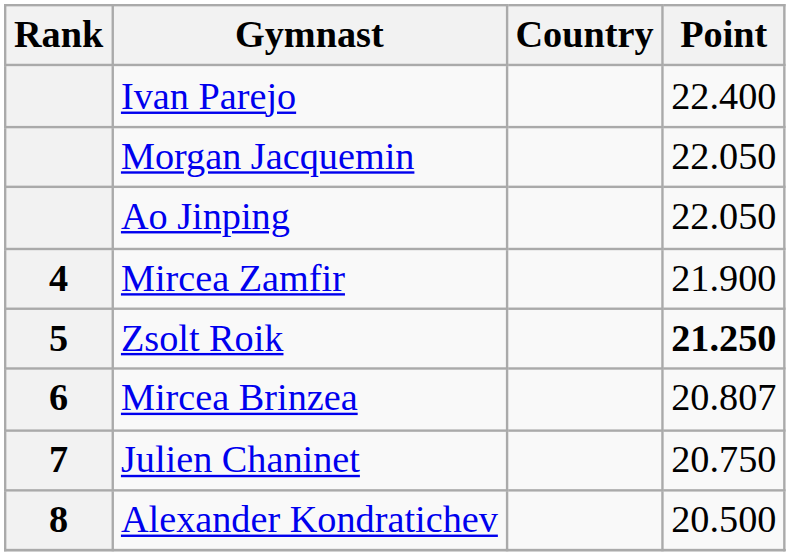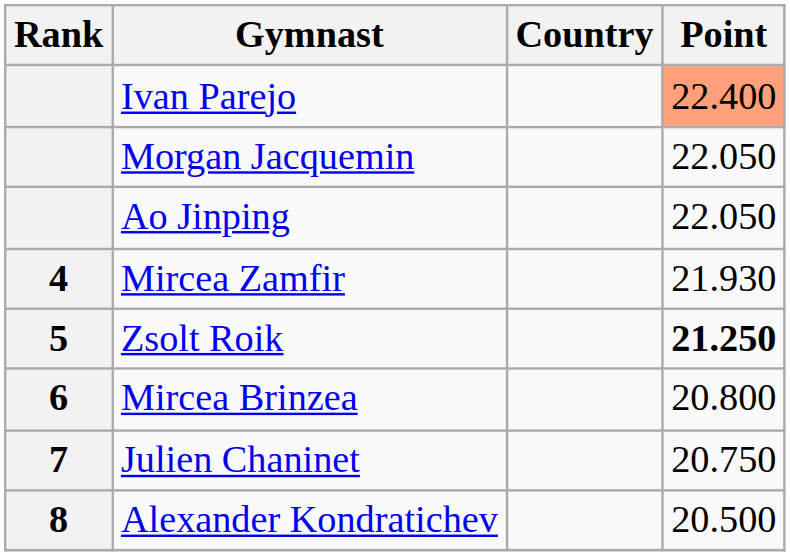 <table class="wikitable sortable">
 <tr>
 <th>Rank</th>
 <th>Gymnast</th>
 <th>Country</th>
 <th>Point</th>
 </tr>
 <tr>
 <th></th>
 <td><a href='#'>Ivan Parejo</a></td>
 <td></td>
-<td>22.400</td>
+<td style="background: lightsalmon;">22.400</td>
 </tr>
 <tr>
 <th></th>
 <td><a href='#'>Morgan Jacquemin</a></td>
 <td></td>
 <td>22.050</td>
 </tr>
 <tr>
 <th></th>
 <td><a href='#'>Ao Jinping</a></td>
 <td></td>
 <td>22.050</td>
 </tr>
 <tr>
 <th>4</th>
 <td><a href='#'>Mircea Zamfir</a></td>
 <td></td>
-<td>21.900</td>
+<td>21.930</td>
 </tr>
 <tr>
 <th>5</th>
 <td><a href='#'>Zsolt Roik</a></td>
 <td></td>
 <td><strong>21.250</strong></td>
 </tr>
 <tr>
 <th>6</th>
 <td><a href='#'>Mircea Brinzea</a></td>
 <td></td>
-<td>20.807</td>
+<td>20.800</td>
 </tr>
 <tr>
 <th>7</th>
 <td><a href='#'>Julien Chaninet</a></td>
 <td></td>
 <td>20.750</td>
 </tr>
 <tr>
 <th>8</th>
 <td><a href='#'>Alexander Kondratichev</a></td>
 <td></td>
 <td>20.500</td>
 </tr>
 <tr>
 </tr>
 </table>
